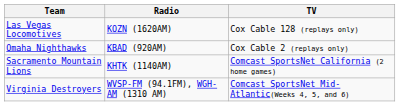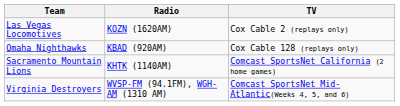 <table class="wikitable">
 <tr>
 <th>Team</th>
 <th>Radio</th>
 <th>TV</th>
 </tr>
 <tr>
 <td><a href='#'>Las Vegas Locomotives</a></td>
 <td><a href='#'>KOZN</a> (1620AM)</td>
-<td>Cox Cable 128 <small>(replays only)</small></td>
+<td>Cox Cable 2 <small>(replays only)</small></td>
 </tr>
 <tr>
 <td><a href='#'>Omaha Nighthawks</a></td>
 <td><a href='#'>KBAD</a> (920AM)</td>
-<td>Cox Cable 2 <small>(replays only)</small></td>
+<td>Cox Cable 128 <small>(replays only)</small></td>
 </tr>
 <tr>
 <td><a href='#'>Sacramento Mountain Lions</a></td>
 <td><a href='#'>KHTK</a> (1140AM)</td>
 <td><a href='#'>Comcast SportsNet California</a> <small>(2 home games)</small></td>
 </tr>
 <tr>
 <td><a href='#'>Virginia Destroyers</a></td>
 <td><a href='#'>WVSP-FM</a> (94.1FM), <a href='#'>WGH-AM</a> (1310 AM)</td>
 <td><a href='#'>Comcast SportsNet Mid-Atlantic</a><small>(Weeks 4, 5, and 6)</small></td>
 </tr>
 </table>
